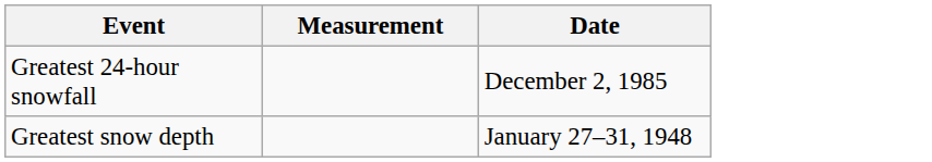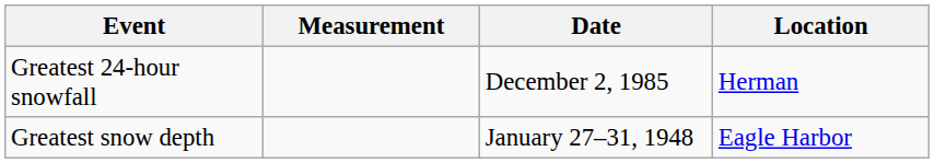 <table class="wikitable" style="font-size: 95%;" |>
 <tr>
 <th width="150">Event</th>
 <th width="125">Measurement</th>
 <th width="135">Date</th>
+<th width="125">Location</th>
 </tr>
 <tr>
 <td>Greatest 24-hour snowfall</td>
 <td></td>
 <td>December 2, 1985</td>
+<td><a href='#'>Herman</a></td>
 </tr>
 <tr>
 <td>Greatest snow depth</td>
 <td></td>
 <td>January 27–31, 1948</td>
+<td><a href='#'>Eagle Harbor</a></td>
 </tr>
 </table>
